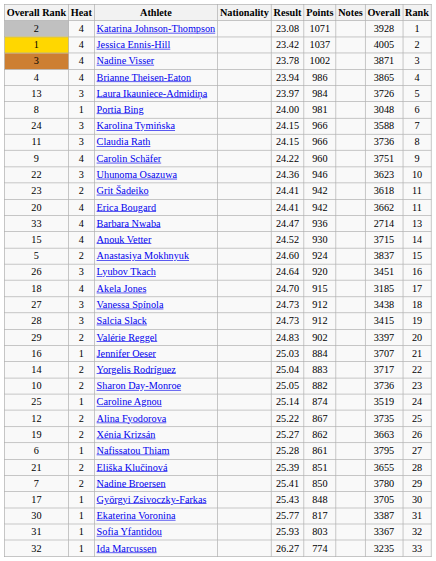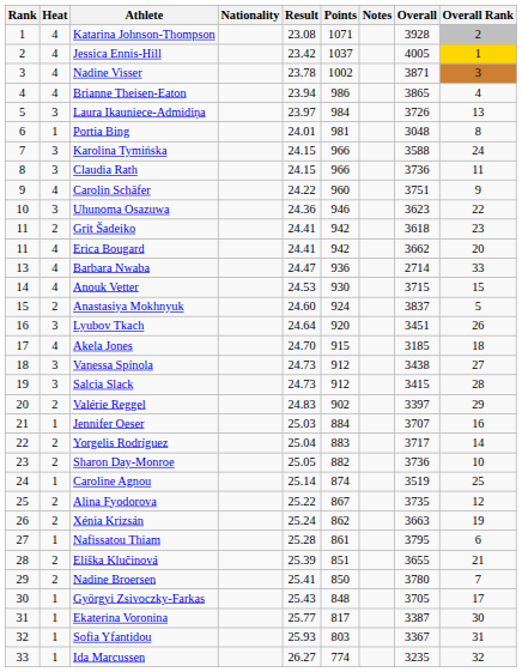 <table class="wikitable sortable" style="text-align:center">
 <tr>
-<th>Overall Rank</th>
+<th>Rank</th>
 <th>Heat</th>
 <th>Athlete</th>
 <th>Nationality</th>
 <th>Result</th>
 <th>Points</th>
 <th>Notes</th>
 <th>Overall</th>
-<th>Rank</th>
+<th>Overall Rank</th>
 </tr>
 <tr>
-<td style="background-color:#c0c0c0">2</td>
+<td>1</td>
 <td>4</td>
 <td align=left><a href='#'>Katarina Johnson-Thompson</a></td>
 <td align=left></td>
 <td>23.08</td>
 <td>1071</td>
 <td></td>
 <td>3928</td>
-<td>1</td>
+<td style="background-color:#c0c0c0">2</td>
 </tr>
 <tr>
-<td style="background-color:#ffd700">1</td>
+<td>2</td>
 <td>4</td>
 <td align=left><a href='#'>Jessica Ennis-Hill</a></td>
 <td align=left></td>
 <td>23.42</td>
 <td>1037</td>
 <td></td>
 <td>4005</td>
-<td>2</td>
+<td style="background-color:#ffd700">1</td>
 </tr>
 <tr>
-<td style="background-color:#cd7f32">3</td>
+<td>3</td>
 <td>4</td>
 <td align=left><a href='#'>Nadine Visser</a></td>
 <td align=left></td>
 <td>23.78</td>
 <td>1002</td>
 <td></td>
 <td>3871</td>
-<td>3</td>
+<td style="background-color:#cd7f32">3</td>
 </tr>
 <tr>
 <td>4</td>
 <td>4</td>
 <td align=left><a href='#'>Brianne Theisen-Eaton</a></td>
 <td align=left></td>
 <td>23.94</td>
 <td>986</td>
 <td></td>
 <td>3865</td>
 <td>4</td>
 </tr>
 <tr>
-<td>13</td>
+<td>5</td>
 <td>3</td>
 <td align=left><a href='#'>Laura Ikauniece-Admidiņa</a></td>
 <td align=left></td>
 <td>23.97</td>
 <td>984</td>
 <td></td>
 <td>3726</td>
-<td>5</td>
+<td>13</td>
 </tr>
 <tr>
-<td>8</td>
+<td>6</td>
 <td>1</td>
 <td align=left><a href='#'>Portia Bing</a></td>
 <td align=left></td>
-<td>24.00</td>
+<td>24.01</td>
 <td>981</td>
 <td></td>
 <td>3048</td>
-<td>6</td>
+<td>8</td>
 </tr>
 <tr>
-<td>24</td>
+<td>7</td>
 <td>3</td>
 <td align=left><a href='#'>Karolina Tymińska</a></td>
 <td align=left></td>
 <td>24.15</td>
 <td>966</td>
 <td></td>
 <td>3588</td>
-<td>7</td>
+<td>24</td>
 </tr>
 <tr>
-<td>11</td>
+<td>8</td>
 <td>3</td>
 <td align=left><a href='#'>Claudia Rath</a></td>
 <td align=left></td>
 <td>24.15</td>
 <td>966</td>
 <td></td>
 <td>3736</td>
-<td>8</td>
+<td>11</td>
 </tr>
 <tr>
 <td>9</td>
 <td>4</td>
 <td align=left><a href='#'>Carolin Schäfer</a></td>
 <td align=left></td>
 <td>24.22</td>
 <td>960</td>
 <td></td>
 <td>3751</td>
 <td>9</td>
 </tr>
 <tr>
-<td>22</td>
+<td>10</td>
 <td>3</td>
 <td align=left><a href='#'>Uhunoma Osazuwa</a></td>
 <td align=left></td>
 <td>24.36</td>
 <td>946</td>
 <td></td>
 <td>3623</td>
-<td>10</td>
+<td>22</td>
 </tr>
 <tr>
-<td>23</td>
+<td>11</td>
 <td>2</td>
 <td align=left><a href='#'>Grit Šadeiko</a></td>
 <td align=left></td>
 <td>24.41</td>
 <td>942</td>
 <td></td>
 <td>3618</td>
-<td>11</td>
+<td>23</td>
 </tr>
 <tr>
-<td>20</td>
+<td>11</td>
 <td>4</td>
 <td align=left><a href='#'>Erica Bougard</a></td>
 <td align=left></td>
 <td>24.41</td>
 <td>942</td>
 <td></td>
 <td>3662</td>
-<td>11</td>
+<td>20</td>
 </tr>
 <tr>
-<td>33</td>
+<td>13</td>
 <td>4</td>
 <td align=left><a href='#'>Barbara Nwaba</a></td>
 <td align=left></td>
 <td>24.47</td>
 <td>936</td>
 <td></td>
 <td>2714</td>
-<td>13</td>
+<td>33</td>
+</tr>
+<tr>
+<td>14</td>
+<td>4</td>
+<td align=left><a href='#'>Anouk Vetter</a></td>
+<td align=left></td>
+<td>24.53</td>
+<td>930</td>
+<td></td>
+<td>3715</td>
+<td>15</td>
 </tr>
 <tr>
 <td>15</td>
-<td>4</td>
-<td align=left><a href='#'>Anouk Vetter</a></td>
-<td align=left></td>
-<td>24.52</td>
-<td>930</td>
-<td></td>
-<td>3715</td>
-<td>14</td>
-</tr>
-<tr>
-<td>5</td>
 <td>2</td>
 <td align=left><a href='#'>Anastasiya Mokhnyuk</a></td>
 <td align=left></td>
 <td>24.60</td>
 <td>924</td>
 <td></td>
 <td>3837</td>
-<td>15</td>
+<td>5</td>
 </tr>
 <tr>
-<td>26</td>
+<td>16</td>
 <td>3</td>
 <td align=left><a href='#'>Lyubov Tkach</a></td>
 <td align=left></td>
 <td>24.64</td>
 <td>920</td>
 <td></td>
 <td>3451</td>
-<td>16</td>
+<td>26</td>
 </tr>
 <tr>
-<td>18</td>
+<td>17</td>
 <td>4</td>
 <td align=left><a href='#'>Akela Jones</a></td>
 <td align=left></td>
 <td>24.70</td>
 <td>915</td>
 <td></td>
 <td>3185</td>
-<td>17</td>
+<td>18</td>
 </tr>
 <tr>
-<td>27</td>
+<td>18</td>
 <td>3</td>
 <td align=left><a href='#'>Vanessa Spínola</a></td>
 <td align=left></td>
 <td>24.73</td>
 <td>912</td>
 <td></td>
 <td>3438</td>
-<td>18</td>
+<td>27</td>
 </tr>
 <tr>
-<td>28</td>
+<td>19</td>
 <td>3</td>
 <td align=left><a href='#'>Salcia Slack</a></td>
 <td align=left></td>
 <td>24.73</td>
 <td>912</td>
 <td></td>
 <td>3415</td>
-<td>19</td>
+<td>28</td>
 </tr>
 <tr>
-<td>29</td>
+<td>20</td>
 <td>2</td>
 <td align=left><a href='#'>Valérie Reggel</a></td>
 <td align=left></td>
 <td>24.83</td>
 <td>902</td>
 <td></td>
 <td>3397</td>
-<td>20</td>
+<td>29</td>
 </tr>
 <tr>
-<td>16</td>
+<td>21</td>
 <td>1</td>
 <td align=left><a href='#'>Jennifer Oeser</a></td>
 <td align=left></td>
 <td>25.03</td>
 <td>884</td>
 <td></td>
 <td>3707</td>
-<td>21</td>
+<td>16</td>
 </tr>
 <tr>
-<td>14</td>
+<td>22</td>
 <td>2</td>
 <td align=left><a href='#'>Yorgelis Rodríguez</a></td>
 <td align=left></td>
 <td>25.04</td>
 <td>883</td>
 <td></td>
 <td>3717</td>
-<td>22</td>
+<td>14</td>
 </tr>
 <tr>
-<td>10</td>
+<td>23</td>
 <td>2</td>
 <td align=left><a href='#'>Sharon Day-Monroe</a></td>
 <td align=left></td>
 <td>25.05</td>
 <td>882</td>
 <td></td>
 <td>3736</td>
-<td>23</td>
+<td>10</td>
 </tr>
 <tr>
-<td>25</td>
+<td>24</td>
 <td>1</td>
 <td align=left><a href='#'>Caroline Agnou</a></td>
 <td align=left></td>
 <td>25.14</td>
 <td>874</td>
 <td></td>
 <td>3519</td>
-<td>24</td>
+<td>25</td>
 </tr>
 <tr>
-<td>12</td>
+<td>25</td>
 <td>2</td>
 <td align=left><a href='#'>Alina Fyodorova</a></td>
 <td align=left></td>
 <td>25.22</td>
 <td>867</td>
 <td></td>
 <td>3735</td>
-<td>25</td>
+<td>12</td>
 </tr>
 <tr>
-<td>19</td>
+<td>26</td>
 <td>2</td>
 <td align=left><a href='#'>Xénia Krizsán</a></td>
 <td align=left></td>
-<td>25.27</td>
+<td>25.24</td>
 <td>862</td>
 <td></td>
 <td>3663</td>
-<td>26</td>
+<td>19</td>
 </tr>
 <tr>
-<td>6</td>
+<td>27</td>
 <td>1</td>
 <td align=left><a href='#'>Nafissatou Thiam</a></td>
 <td align=left></td>
 <td>25.28</td>
 <td>861</td>
 <td></td>
 <td>3795</td>
-<td>27</td>
+<td>6</td>
 </tr>
 <tr>
-<td>21</td>
+<td>28</td>
 <td>2</td>
 <td align=left><a href='#'>Eliška Klučinová</a></td>
 <td align=left></td>
 <td>25.39</td>
 <td>851</td>
 <td></td>
 <td>3655</td>
-<td>28</td>
+<td>21</td>
 </tr>
 <tr>
-<td>7</td>
+<td>29</td>
 <td>2</td>
 <td align=left><a href='#'>Nadine Broersen</a></td>
 <td align=left></td>
 <td>25.41</td>
 <td>850</td>
 <td></td>
 <td>3780</td>
-<td>29</td>
+<td>7</td>
 </tr>
 <tr>
-<td>17</td>
+<td>30</td>
 <td>1</td>
 <td align=left><a href='#'>Györgyi Zsivoczky-Farkas</a></td>
 <td align=left></td>
 <td>25.43</td>
 <td>848</td>
 <td></td>
 <td>3705</td>
-<td>30</td>
+<td>17</td>
 </tr>
 <tr>
-<td>30</td>
+<td>31</td>
 <td>1</td>
 <td align=left><a href='#'>Ekaterina Voronina</a></td>
 <td align=left></td>
 <td>25.77</td>
 <td>817</td>
 <td></td>
 <td>3387</td>
-<td>31</td>
+<td>30</td>
 </tr>
 <tr>
-<td>31</td>
+<td>32</td>
 <td>1</td>
 <td align=left><a href='#'>Sofia Yfantidou</a></td>
 <td align=left></td>
 <td>25.93</td>
 <td>803</td>
 <td></td>
 <td>3367</td>
-<td>32</td>
+<td>31</td>
 </tr>
 <tr>
-<td>32</td>
+<td>33</td>
 <td>1</td>
 <td align=left><a href='#'>Ida Marcussen</a></td>
 <td align=left></td>
 <td>26.27</td>
 <td>774</td>
 <td></td>
 <td>3235</td>
-<td>33</td>
+<td>32</td>
 </tr>
 </table>
